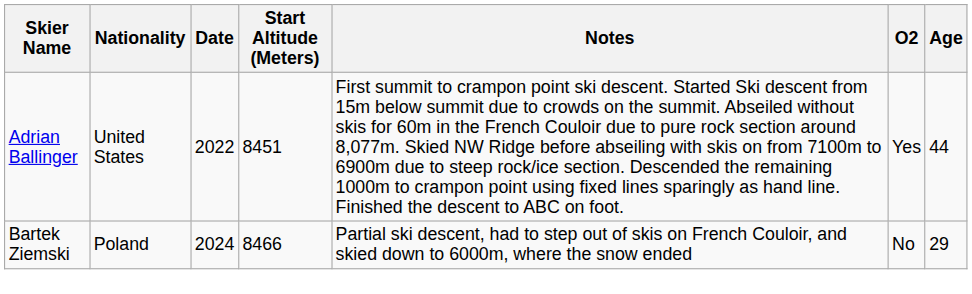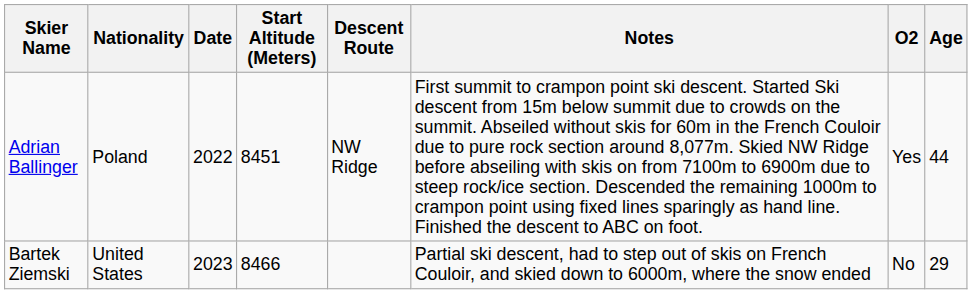 <table class="wikitable">
 <tr>
 <th>Skier Name</th>
 <th>Nationality</th>
 <th>Date</th>
 <th>Start Altitude (Meters)</th>
+<th>Descent Route</th>
 <th>Notes</th>
 <th>O2</th>
 <th>Age</th>
 </tr>
 <tr>
 <td><a href='#'>Adrian Ballinger</a></td>
-<td>United States</td>
+<td>Poland</td>
 <td>2022</td>
 <td>8451</td>
+<td>NW Ridge</td>
 <td>First summit to crampon point ski descent. Started Ski descent from 15m below summit due to crowds on the summit. Abseiled without skis for 60m in the French Couloir due to pure rock section around 8,077m. Skied NW Ridge before abseiling with skis on from 7100m to 6900m due to steep rock/ice section. Descended the remaining 1000m to crampon point using fixed lines sparingly as hand line. Finished the descent to ABC on foot.</td>
 <td>Yes</td>
 <td>44</td>
 </tr>
 <tr>
 <td>Bartek Ziemski</td>
-<td>Poland</td>
-<td>2024</td>
+<td>United States</td>
+<td>2023</td>
 <td>8466</td>
+<td></td>
 <td>Partial ski descent, had to step out of skis on French Couloir, and skied down to 6000m, where the snow ended</td>
 <td>No</td>
 <td>29</td>
 </tr>
 </table>
